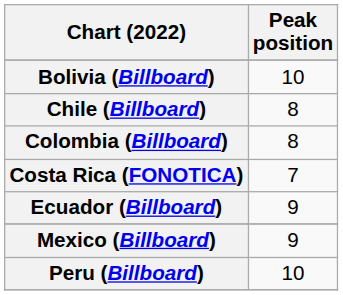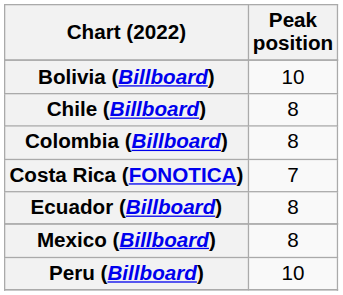 <table class="wikitable sortable plainrowheaders" style="text-align:center">
 <tr>
 <th scope="col">Chart (2022)</th>
 <th scope="col">Peak<br>position</th>
 </tr>
 <tr>
 </tr>
 <tr>
 <th scope="row">Bolivia (<em><a href='#'>Billboard</a></em>)</th>
 <td>10</td>
 </tr>
 <tr>
 <th scope="row">Chile (<em><a href='#'>Billboard</a></em>)</th>
 <td>8</td>
 </tr>
 <tr>
 <th scope="row">Colombia (<em><a href='#'>Billboard</a></em>)</th>
 <td>8</td>
 </tr>
 <tr>
 <th scope="row">Costa Rica (<a href='#'>FONOTICA</a>)</th>
 <td>7</td>
 </tr>
 <tr>
 <th scope="row">Ecuador (<em><a href='#'>Billboard</a></em>)</th>
-<td>9</td>
+<td>8</td>
 </tr>
 <tr>
 </tr>
 <tr>
 <th scope="row">Mexico (<em><a href='#'>Billboard</a></em>)</th>
-<td>9</td>
+<td>8</td>
 </tr>
 <tr>
 <th scope="row">Peru (<em><a href='#'>Billboard</a></em>)</th>
 <td>10</td>
 </tr>
 <tr>
 </tr>
 <tr>
 </tr>
 <tr>
 </tr>
 </table>
